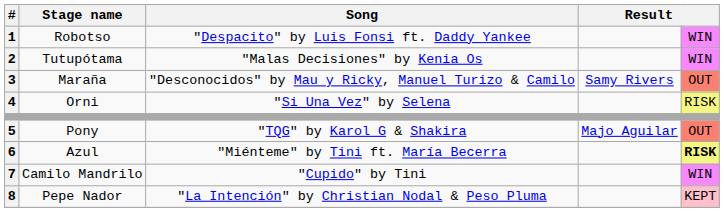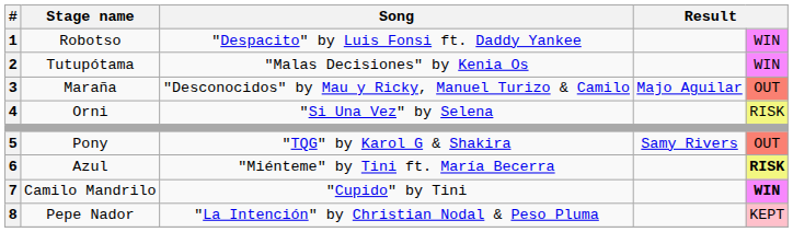 <table class="wikitable plainrowheaders" style="text-align: center;">
 <tr>
 <th>#</th>
 <th>Stage name</th>
 <th>Song</th>
 <th Identity colspan=2>Result</th>
 </tr>
 <tr>
 <th>1</th>
 <td>Robotso</td>
 <td>"<a href='#'>Despacito</a>" by <a href='#'>Luis Fonsi</a> ft. <a href='#'>Daddy Yankee</a></td>
 <td></td>
 <td bgcolor=#F888FD>WIN</td>
 </tr>
 <tr>
 <th>2</th>
 <td>Tutupótama</td>
 <td>"Malas Decisiones" by <a href='#'>Kenia Os</a></td>
 <td></td>
 <td bgcolor=#F888FD>WIN</td>
 </tr>
 <tr>
 <th>3</th>
 <td>Maraña</td>
 <td>"Desconocidos" by <a href='#'>Mau y Ricky</a>, <a href='#'>Manuel Turizo</a> & <a href='#'>Camilo</a></td>
-<td><a href='#'>Samy Rivers</a></td>
+<td><a href='#'>Majo Aguilar</a></td>
 <td bgcolor=salmon>OUT</td>
 </tr>
 <tr>
 <th>4</th>
 <td>Orni</td>
 <td>"<a href='#'>Si Una Vez</a>" by <a href='#'>Selena</a></td>
 <td></td>
 <td bgcolor=#F3F781>RISK</td>
 </tr>
 <tr>
 <td colspan="5" style="background:darkgray"></td>
 </tr>
 <tr>
 <th>5</th>
 <td>Pony</td>
 <td>"<a href='#'>TQG</a>" by <a href='#'>Karol G</a> & <a href='#'>Shakira</a></td>
-<td><a href='#'>Majo Aguilar</a></td>
+<td><a href='#'>Samy Rivers</a></td>
 <td bgcolor=salmon>OUT</td>
 </tr>
 <tr>
 <th>6</th>
 <td>Azul</td>
 <td>"Miénteme" by <a href='#'>Tini</a> ft. <a href='#'>María Becerra</a></td>
 <td></td>
 <td bgcolor=#F3F781><strong>RISK</strong></td>
 </tr>
 <tr>
 <th>7</th>
 <td>Camilo Mandrilo</td>
 <td>"<a href='#'>Cupido</a>" by Tini</td>
 <td></td>
-<td bgcolor=#F888FD>WIN</td>
+<td bgcolor=#F888FD><strong>WIN</strong></td>
 </tr>
 <tr>
 <th>8</th>
 <td>Pepe Nador</td>
 <td>"<a href='#'>La Intención</a>" by <a href='#'>Christian Nodal</a> & <a href='#'>Peso Pluma</a></td>
 <td></td>
 <td bgcolor=pink>KEPT</td>
 </tr>
 <tr>
 </tr>
 </table>
